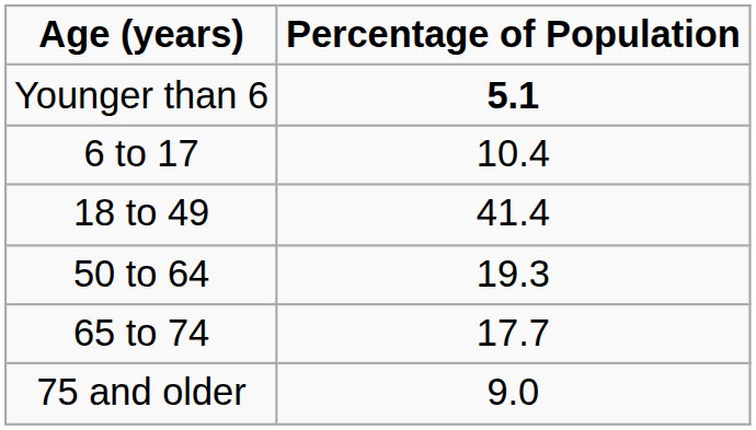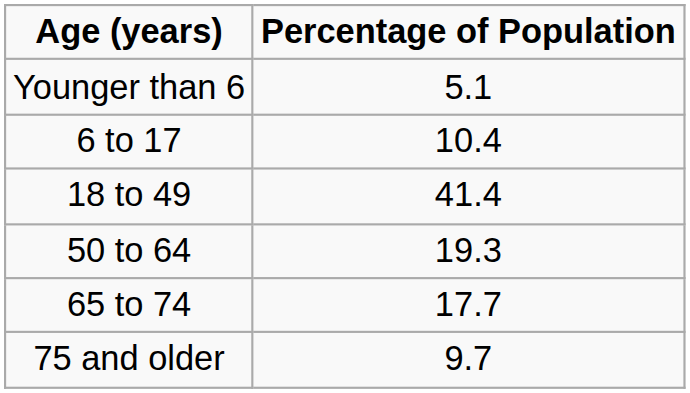 <table class="wikitable">
 <tr align="center">
 <td><strong>Age (years)</strong></td>
 <td><strong>Percentage of Population</strong></td>
 </tr>
 <tr align="center">
 <td>Younger than 6</td>
-<td><strong>5.1</strong></td>
+<td>5.1</td>
 </tr>
 <tr align="center">
 <td>6 to 17</td>
 <td>10.4</td>
 </tr>
 <tr align="center">
 <td>18 to 49</td>
 <td>41.4</td>
 </tr>
 <tr align="center">
 <td>50 to 64</td>
 <td>19.3</td>
 </tr>
 <tr align="center">
 <td>65 to 74</td>
 <td>17.7</td>
 </tr>
 <tr align="center">
 <td>75 and older</td>
-<td>9.0</td>
+<td>9.7</td>
 </tr>
 </table>
